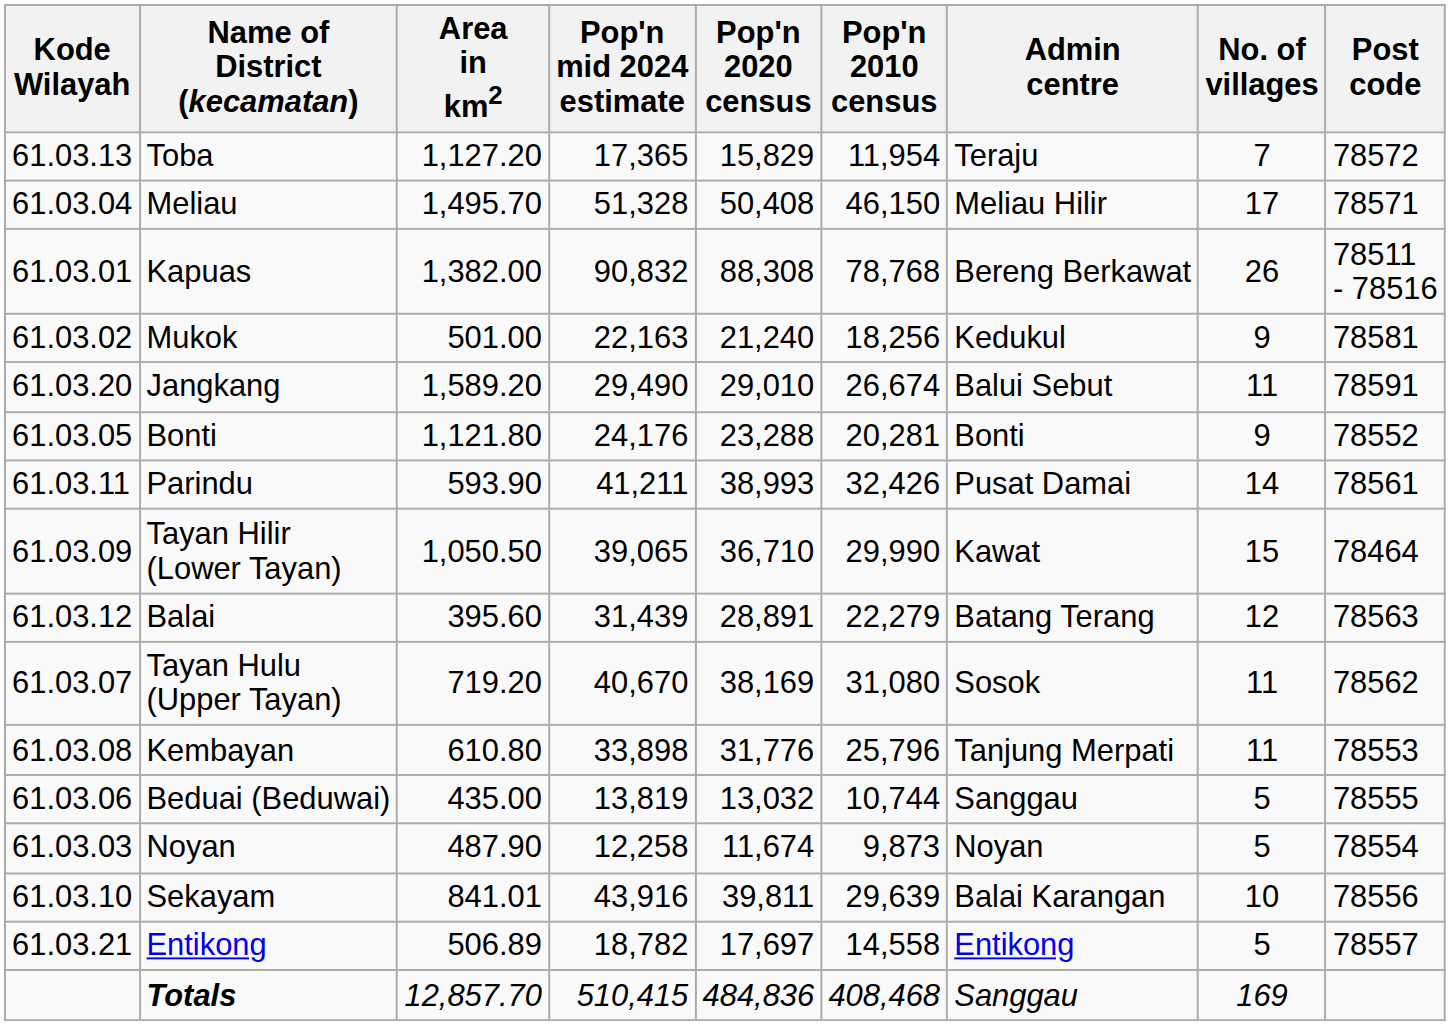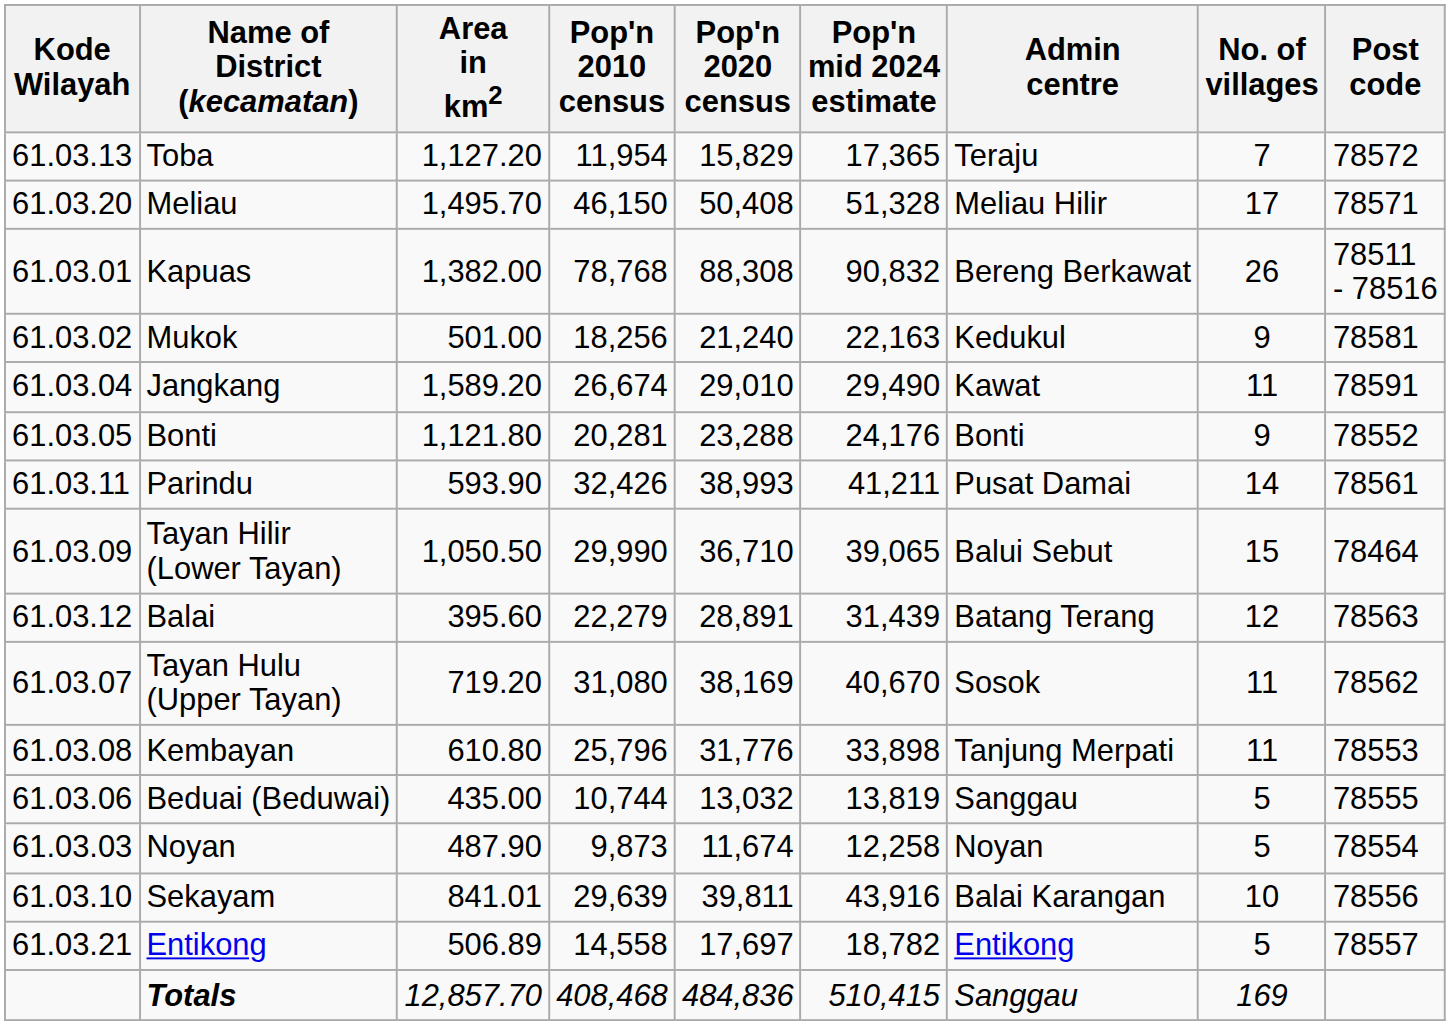 <table class="wikitable">
 <tr>
 <th>Kode <br>Wilayah</th>
 <th>Name of <br>District<br>(<em>kecamatan</em>)</th>
 <th>Area<br> in<br>km<sup>2</sup></th>
+<th>Pop'n<br>2010<br>census</th>
+<th>Pop'n<br>2020<br>census</th>
 <th>Pop'n<br>mid 2024<br>estimate</th>
-<th>Pop'n<br>2020<br>census</th>
-<th>Pop'n<br>2010<br>census</th>
 <th>Admin <br> centre</th>
 <th>No. of<br>villages</th>
 <th>Post<br>code</th>
 </tr>
 <tr>
 <td>61.03.13</td>
 <td>Toba</td>
 <td align="right">1,127.20</td>
+<td align="right">11,954</td>
+<td align="right">15,829</td>
 <td align="right">17,365</td>
-<td align="right">15,829</td>
-<td align="right">11,954</td>
 <td>Teraju</td>
 <td align="center">7</td>
 <td>78572</td>
 </tr>
 <tr>
-<td>61.03.04</td>
+<td>61.03.20</td>
 <td>Meliau</td>
 <td align="right">1,495.70</td>
+<td align="right">46,150</td>
+<td align="right">50,408</td>
 <td align="right">51,328</td>
-<td align="right">50,408</td>
-<td align="right">46,150</td>
 <td>Meliau Hilir</td>
 <td align="center">17</td>
 <td>78571</td>
 </tr>
 <tr>
 <td>61.03.01</td>
 <td>Kapuas</td>
 <td align="right">1,382.00</td>
+<td align="right">78,768</td>
+<td align="right">88,308</td>
 <td align="right">90,832</td>
-<td align="right">88,308</td>
-<td align="right">78,768</td>
 <td>Bereng Berkawat</td>
 <td align="center">26</td>
 <td>78511 <br>- 78516</td>
 </tr>
 <tr>
 <td>61.03.02</td>
 <td>Mukok</td>
 <td align="right">501.00</td>
+<td align="right">18,256</td>
+<td align="right">21,240</td>
 <td align="right">22,163</td>
-<td align="right">21,240</td>
-<td align="right">18,256</td>
 <td>Kedukul</td>
 <td align="center">9</td>
 <td>78581</td>
 </tr>
 <tr>
-<td>61.03.20</td>
+<td>61.03.04</td>
 <td>Jangkang</td>
 <td align="right">1,589.20</td>
+<td align="right">26,674</td>
+<td align="right">29,010</td>
 <td align="right">29,490</td>
-<td align="right">29,010</td>
-<td align="right">26,674</td>
-<td>Balui Sebut</td>
+<td>Kawat</td>
 <td align="center">11</td>
 <td>78591</td>
 </tr>
 <tr>
 <td>61.03.05</td>
 <td>Bonti</td>
 <td align="right">1,121.80</td>
+<td align="right">20,281</td>
+<td align="right">23,288</td>
 <td align="right">24,176</td>
-<td align="right">23,288</td>
-<td align="right">20,281</td>
 <td>Bonti</td>
 <td align="center">9</td>
 <td>78552</td>
 </tr>
 <tr>
 <td>61.03.11</td>
 <td>Parindu</td>
 <td align="right">593.90</td>
+<td align="right">32,426</td>
+<td align="right">38,993</td>
 <td align="right">41,211</td>
-<td align="right">38,993</td>
-<td align="right">32,426</td>
 <td>Pusat Damai</td>
 <td align="center">14</td>
 <td>78561</td>
 </tr>
 <tr>
 <td>61.03.09</td>
 <td>Tayan Hilir <br>(Lower Tayan)</td>
 <td align="right">1,050.50</td>
+<td align="right">29,990</td>
+<td align="right">36,710</td>
 <td align="right">39,065</td>
-<td align="right">36,710</td>
-<td align="right">29,990</td>
-<td>Kawat</td>
+<td>Balui Sebut</td>
 <td align="center">15</td>
 <td>78464</td>
 </tr>
 <tr>
 <td>61.03.12</td>
 <td>Balai</td>
 <td align="right">395.60</td>
+<td align="right">22,279</td>
+<td align="right">28,891</td>
 <td align="right">31,439</td>
-<td align="right">28,891</td>
-<td align="right">22,279</td>
 <td>Batang Terang</td>
 <td align="center">12</td>
 <td>78563</td>
 </tr>
 <tr>
 <td>61.03.07</td>
 <td>Tayan Hulu <br>(Upper Tayan)</td>
 <td align="right">719.20</td>
+<td align="right">31,080</td>
+<td align="right">38,169</td>
 <td align="right">40,670</td>
-<td align="right">38,169</td>
-<td align="right">31,080</td>
 <td>Sosok</td>
 <td align="center">11</td>
 <td>78562</td>
 </tr>
 <tr>
 <td>61.03.08</td>
 <td>Kembayan</td>
 <td align="right">610.80</td>
+<td align="right">25,796</td>
+<td align="right">31,776</td>
 <td align="right">33,898</td>
-<td align="right">31,776</td>
-<td align="right">25,796</td>
 <td>Tanjung Merpati</td>
 <td align="center">11</td>
 <td>78553</td>
 </tr>
 <tr>
 <td>61.03.06</td>
 <td>Beduai (Beduwai)</td>
 <td align="right">435.00</td>
+<td align="right">10,744</td>
+<td align="right">13,032</td>
 <td align="right">13,819</td>
-<td align="right">13,032</td>
-<td align="right">10,744</td>
 <td>Sanggau</td>
 <td align="center">5</td>
 <td>78555</td>
 </tr>
 <tr>
 <td>61.03.03</td>
 <td>Noyan</td>
 <td align="right">487.90</td>
+<td align="right">9,873</td>
+<td align="right">11,674</td>
 <td align="right">12,258</td>
-<td align="right">11,674</td>
-<td align="right">9,873</td>
 <td>Noyan</td>
 <td align="center">5</td>
 <td>78554</td>
 </tr>
 <tr>
 <td>61.03.10</td>
 <td>Sekayam</td>
 <td align="right">841.01</td>
+<td align="right">29,639</td>
+<td align="right">39,811</td>
 <td align="right">43,916</td>
-<td align="right">39,811</td>
-<td align="right">29,639</td>
 <td>Balai Karangan</td>
 <td align="center">10</td>
 <td>78556</td>
 </tr>
 <tr>
 <td>61.03.21</td>
 <td><a href='#'>Entikong</a></td>
 <td align="right">506.89</td>
+<td align="right">14,558</td>
+<td align="right">17,697</td>
 <td align="right">18,782</td>
-<td align="right">17,697</td>
-<td align="right">14,558</td>
 <td><a href='#'>Entikong</a></td>
 <td align="center">5</td>
 <td>78557</td>
 </tr>
 <tr>
 <td></td>
 <td><strong><em>Totals</em></strong></td>
 <td align="right"><em>12,857.70</em></td>
+<td align="right"><em>408,468</em></td>
+<td align="right"><em>484,836</em></td>
 <td align="right"><em>510,415</em></td>
-<td align="right"><em>484,836</em></td>
-<td align="right"><em>408,468</em></td>
 <td><em>Sanggau</em></td>
 <td align="center"><em>169</em></td>
 <td></td>
 </tr>
 </table>
